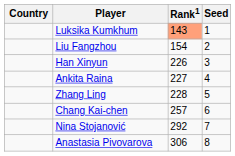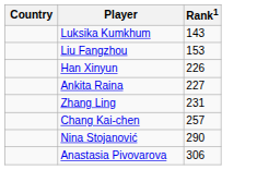 <table class="sortable wikitable">
 <tr>
 <th width="70">Country</th>
 <th width="175">Player</th>
 <th>Rank<sup>1</sup></th>
-<th>Seed</th>
 </tr>
 <tr>
 <td></td>
 <td><a href='#'>Luksika Kumkhum</a></td>
-<td style="background: lightsalmon;">143</td>
-<td>1</td>
+<td>143</td>
 </tr>
 <tr>
 <td></td>
 <td><a href='#'>Liu Fangzhou</a></td>
-<td>154</td>
-<td>2</td>
+<td>153</td>
 </tr>
 <tr>
 <td></td>
 <td><a href='#'>Han Xinyun</a></td>
 <td>226</td>
-<td>3</td>
 </tr>
 <tr>
 <td></td>
 <td><a href='#'>Ankita Raina</a></td>
 <td>227</td>
-<td>4</td>
 </tr>
 <tr>
 <td></td>
 <td><a href='#'>Zhang Ling</a></td>
-<td>228</td>
-<td>5</td>
+<td>231</td>
 </tr>
 <tr>
 <td></td>
 <td><a href='#'>Chang Kai-chen</a></td>
 <td>257</td>
-<td>6</td>
 </tr>
 <tr>
 <td></td>
 <td><a href='#'>Nina Stojanović</a></td>
-<td>292</td>
-<td>7</td>
+<td>290</td>
 </tr>
 <tr>
 <td></td>
 <td><a href='#'>Anastasia Pivovarova</a></td>
 <td>306</td>
-<td>8</td>
 </tr>
 </table>
